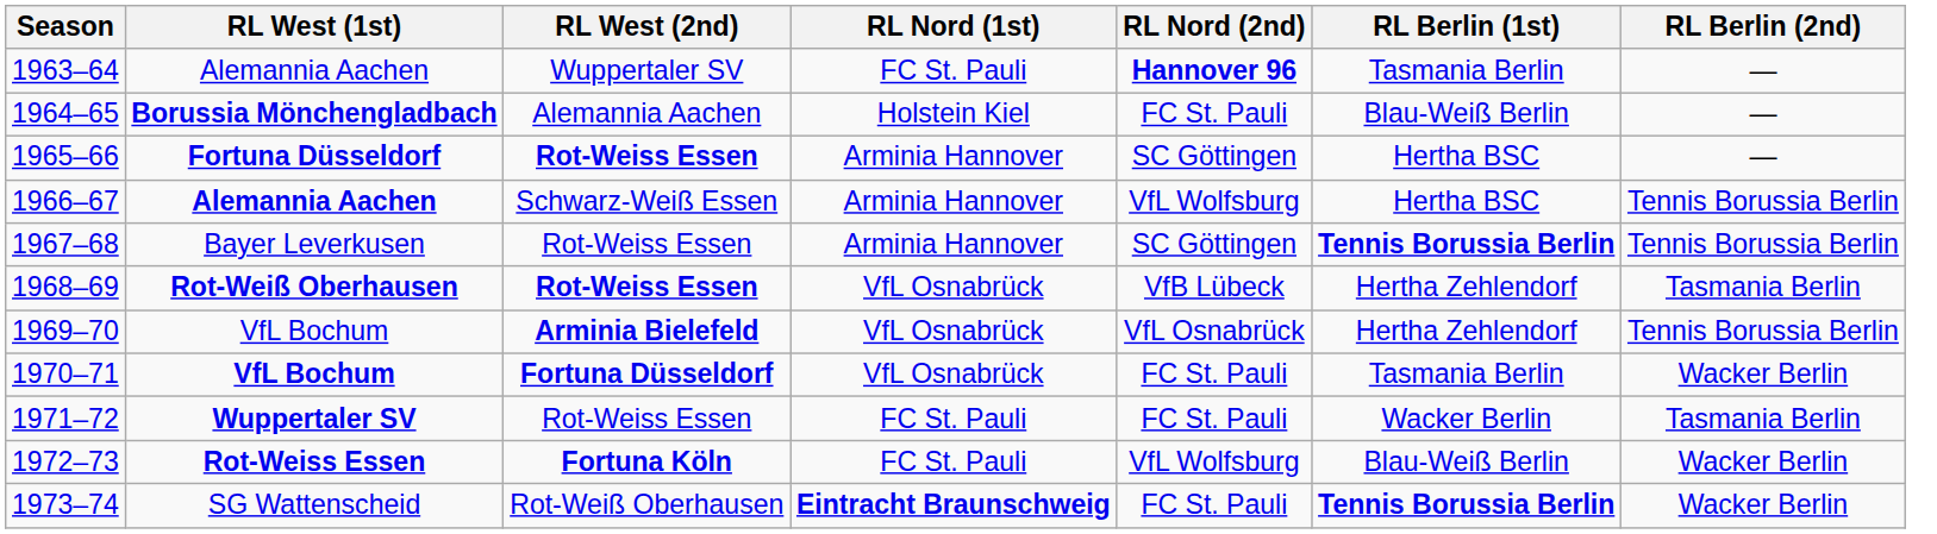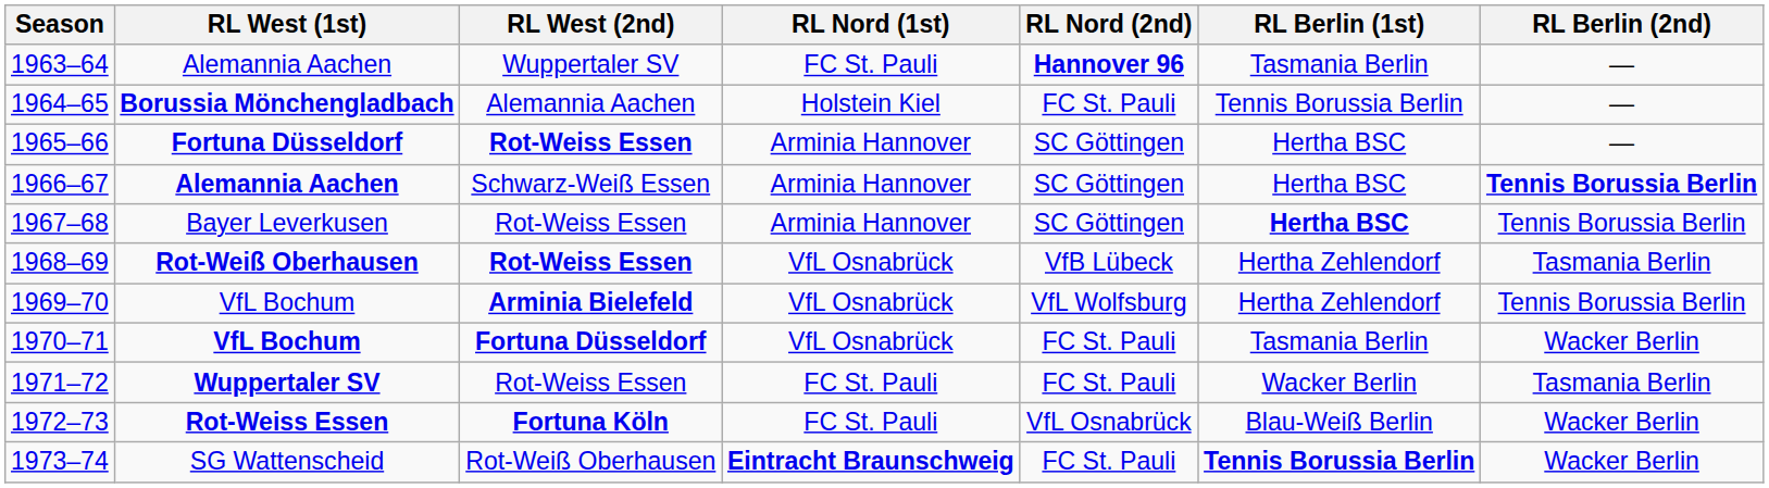 <table class="wikitable">
 <tr>
 <th>Season</th>
 <th>RL West (1st)</th>
 <th>RL West (2nd)</th>
 <th>RL Nord (1st)</th>
 <th>RL Nord (2nd)</th>
 <th>RL Berlin (1st)</th>
 <th>RL Berlin (2nd)</th>
 </tr>
 <tr align="center">
 <td><a href='#'>1963–64</a></td>
 <td><a href='#'>Alemannia Aachen</a></td>
 <td><a href='#'>Wuppertaler SV</a></td>
 <td><a href='#'>FC St. Pauli</a></td>
 <td><strong><a href='#'>Hannover 96</a></strong></td>
 <td><a href='#'>Tasmania Berlin</a></td>
 <td>—</td>
 </tr>
 <tr align="center">
 <td><a href='#'>1964–65</a></td>
 <td><strong><a href='#'>Borussia Mönchengladbach</a></strong></td>
 <td><a href='#'>Alemannia Aachen</a></td>
 <td><a href='#'>Holstein Kiel</a></td>
 <td><a href='#'>FC St. Pauli</a></td>
-<td><a href='#'>Blau-Weiß Berlin</a></td>
+<td><a href='#'>Tennis Borussia Berlin</a></td>
 <td>—</td>
 </tr>
 <tr align="center">
 <td><a href='#'>1965–66</a></td>
 <td><strong><a href='#'>Fortuna Düsseldorf</a></strong></td>
 <td><strong><a href='#'>Rot-Weiss Essen</a></strong></td>
 <td><a href='#'>Arminia Hannover</a></td>
 <td><a href='#'>SC Göttingen</a></td>
 <td><a href='#'>Hertha BSC</a></td>
 <td>—</td>
 </tr>
 <tr align="center">
 <td><a href='#'>1966–67</a></td>
 <td><strong><a href='#'>Alemannia Aachen</a></strong></td>
 <td><a href='#'>Schwarz-Weiß Essen</a></td>
 <td><a href='#'>Arminia Hannover</a></td>
-<td><a href='#'>VfL Wolfsburg</a></td>
+<td><a href='#'>SC Göttingen</a></td>
 <td><a href='#'>Hertha BSC</a></td>
-<td><a href='#'>Tennis Borussia Berlin</a></td>
+<td><strong><a href='#'>Tennis Borussia Berlin</a></strong></td>
 </tr>
 <tr align="center">
 <td><a href='#'>1967–68</a></td>
 <td><a href='#'>Bayer Leverkusen</a></td>
 <td><a href='#'>Rot-Weiss Essen</a></td>
 <td><a href='#'>Arminia Hannover</a></td>
 <td><a href='#'>SC Göttingen</a></td>
-<td><strong><a href='#'>Tennis Borussia Berlin</a></strong></td>
+<td><strong><a href='#'>Hertha BSC</a></strong></td>
 <td><a href='#'>Tennis Borussia Berlin</a></td>
 </tr>
 <tr align="center">
 <td><a href='#'>1968–69</a></td>
 <td><strong><a href='#'>Rot-Weiß Oberhausen</a></strong></td>
 <td><strong><a href='#'>Rot-Weiss Essen</a></strong></td>
 <td><a href='#'>VfL Osnabrück</a></td>
 <td><a href='#'>VfB Lübeck</a></td>
 <td><a href='#'>Hertha Zehlendorf</a></td>
 <td><a href='#'>Tasmania Berlin</a></td>
 </tr>
 <tr align="center">
 <td><a href='#'>1969–70</a></td>
 <td><a href='#'>VfL Bochum</a></td>
 <td><strong><a href='#'>Arminia Bielefeld</a></strong></td>
 <td><a href='#'>VfL Osnabrück</a></td>
-<td><a href='#'>VfL Osnabrück</a></td>
+<td><a href='#'>VfL Wolfsburg</a></td>
 <td><a href='#'>Hertha Zehlendorf</a></td>
 <td><a href='#'>Tennis Borussia Berlin</a></td>
 </tr>
 <tr align="center">
 <td><a href='#'>1970–71</a></td>
 <td><strong><a href='#'>VfL Bochum</a></strong></td>
 <td><strong><a href='#'>Fortuna Düsseldorf</a></strong></td>
 <td><a href='#'>VfL Osnabrück</a></td>
 <td><a href='#'>FC St. Pauli</a></td>
 <td><a href='#'>Tasmania Berlin</a></td>
 <td><a href='#'>Wacker Berlin</a></td>
 </tr>
 <tr align="center">
 <td><a href='#'>1971–72</a></td>
 <td><strong><a href='#'>Wuppertaler SV</a></strong></td>
 <td><a href='#'>Rot-Weiss Essen</a></td>
 <td><a href='#'>FC St. Pauli</a></td>
 <td><a href='#'>FC St. Pauli</a></td>
 <td><a href='#'>Wacker Berlin</a></td>
 <td><a href='#'>Tasmania Berlin</a></td>
 </tr>
 <tr align="center">
 <td><a href='#'>1972–73</a></td>
 <td><strong><a href='#'>Rot-Weiss Essen</a></strong></td>
 <td><strong><a href='#'>Fortuna Köln</a></strong></td>
 <td><a href='#'>FC St. Pauli</a></td>
-<td><a href='#'>VfL Wolfsburg</a></td>
+<td><a href='#'>VfL Osnabrück</a></td>
 <td><a href='#'>Blau-Weiß Berlin</a></td>
 <td><a href='#'>Wacker Berlin</a></td>
 </tr>
 <tr align="center">
 <td><a href='#'>1973–74</a></td>
 <td><a href='#'>SG Wattenscheid</a></td>
 <td><a href='#'>Rot-Weiß Oberhausen</a></td>
 <td><strong><a href='#'>Eintracht Braunschweig</a></strong></td>
 <td><a href='#'>FC St. Pauli</a></td>
 <td><strong><a href='#'>Tennis Borussia Berlin</a></strong></td>
 <td><a href='#'>Wacker Berlin</a></td>
 </tr>
 </table>
